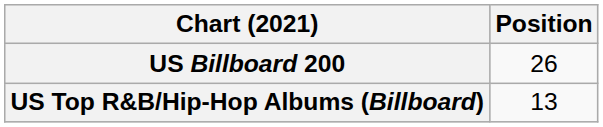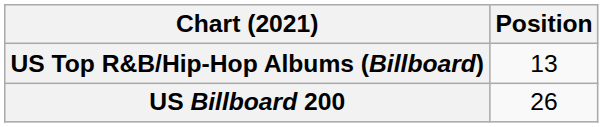 <table class="wikitable sortable plainrowheaders" style="text-align:center">
 <tr>
 <th scope="col">Chart (2021)</th>
 <th scope="col">Position</th>
 </tr>
 <tr>
+<th scope="row">US Top R&B/Hip-Hop Albums (<em>Billboard</em>)</th>
+<td>13</td>
+</tr>
+<tr>
 <th scope="row">US <em>Billboard</em> 200</th>
 <td>26</td>
 </tr>
-<tr>
-<th scope="row">US Top R&B/Hip-Hop Albums (<em>Billboard</em>)</th>
-<td>13</td>
-</tr>
 </table>
